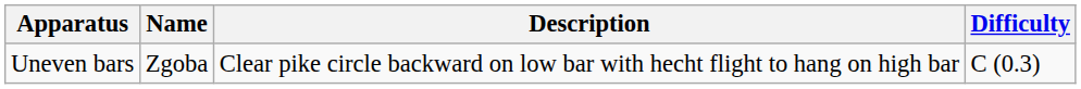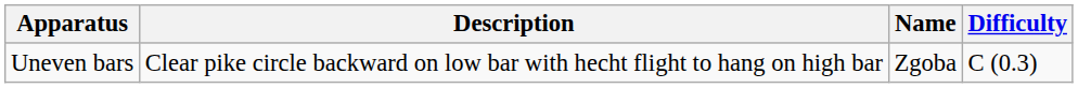 <table class="wikitable">
 <tr>
 <th>Apparatus</th>
+<th>Description</th>
 <th>Name</th>
-<th>Description</th>
 <th><a href='#'>Difficulty</a></th>
 </tr>
 <tr>
 <td>Uneven bars</td>
+<td>Clear pike circle backward on low bar with hecht flight to hang on high bar</td>
 <td>Zgoba</td>
-<td>Clear pike circle backward on low bar with hecht flight to hang on high bar</td>
 <td>C (0.3)</td>
 </tr>
 </table>
